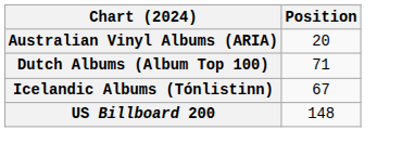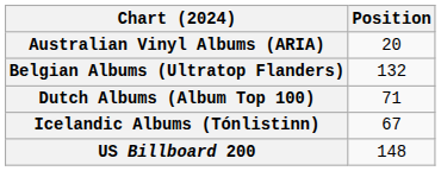 <table class="wikitable sortable plainrowheaders" style="text-align:center">
 <tr>
 <th scope="col">Chart (2024)</th>
 <th scope="col">Position</th>
 </tr>
 <tr>
 <th scope="row">Australian Vinyl Albums (ARIA)</th>
 <td>20</td>
+</tr>
+<tr>
+<th scope="row">Belgian Albums (Ultratop Flanders)</th>
+<td>132</td>
 </tr>
 <tr>
 <th scope="row">Dutch Albums (Album Top 100)</th>
 <td>71</td>
 </tr>
 <tr>
 <th scope="row">Icelandic Albums (Tónlistinn)</th>
 <td>67</td>
 </tr>
 <tr>
 <th scope="row">US <em>Billboard</em> 200</th>
 <td>148</td>
 </tr>
 </table>
